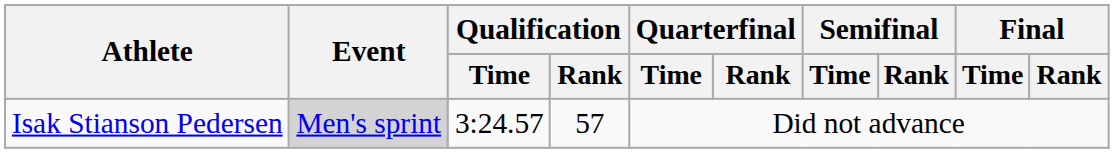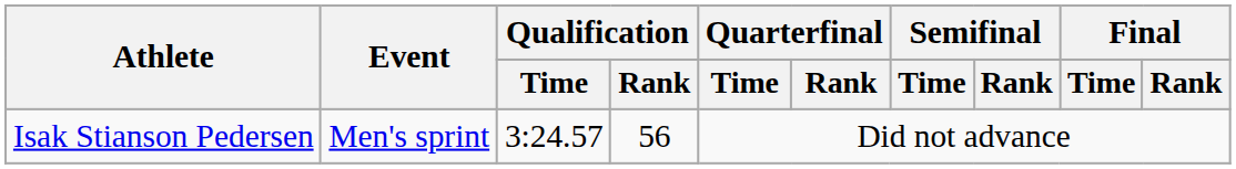 <table class="wikitable" style="font-size:90%">
 <tr>
 <th rowspan="2">Athlete</th>
 <th rowspan="2">Event</th>
 <th colspan="2">Qualification</th>
 <th colspan="2">Quarterfinal</th>
 <th colspan="2">Semifinal</th>
 <th colspan="2">Final</th>
 </tr>
 <tr style="font-size:95%">
 <th>Time</th>
 <th>Rank</th>
 <th>Time</th>
 <th>Rank</th>
 <th>Time</th>
 <th>Rank</th>
 <th>Time</th>
 <th>Rank</th>
 </tr>
 <tr align=center>
 <td align=left><a href='#'>Isak Stianson Pedersen</a></td>
-<td align=left style="background: lightgrey;"><a href='#'>Men's sprint</a></td>
+<td align=left><a href='#'>Men's sprint</a></td>
 <td>3:24.57</td>
-<td>57</td>
+<td>56</td>
 <td colspan=6>Did not advance</td>
 </tr>
 </table>
